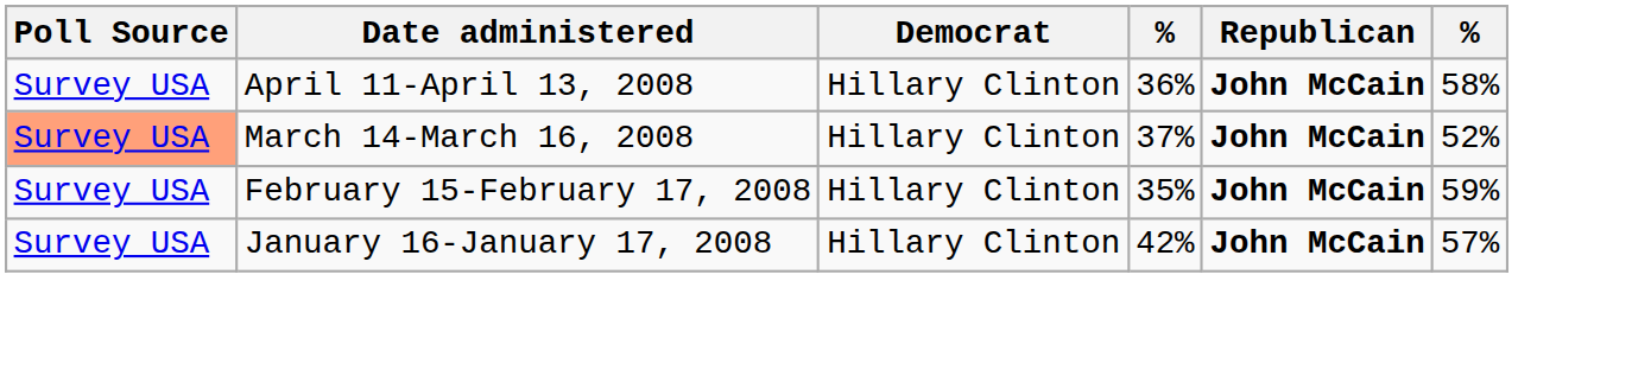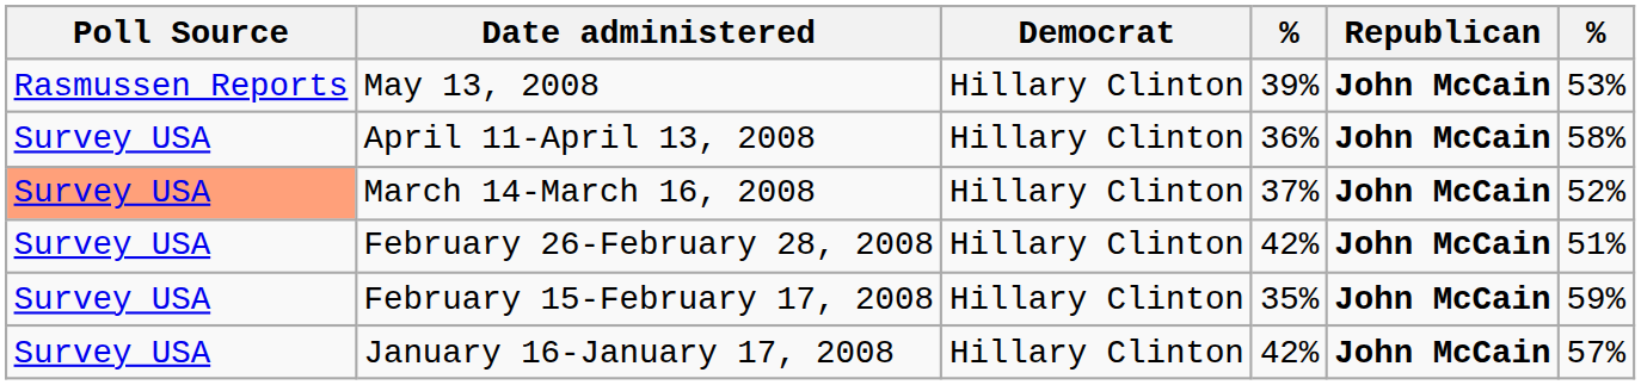 <table class="wikitable">
 <tr valign=bottom>
 <th>Poll Source</th>
 <th>Date administered</th>
 <th>Democrat</th>
 <th>%</th>
 <th>Republican</th>
 <th>%</th>
+</tr>
+<tr>
+<td><a href='#'>Rasmussen Reports</a></td>
+<td>May 13, 2008</td>
+<td>Hillary Clinton</td>
+<td>39%</td>
+<td><strong>John McCain</strong></td>
+<td>53%</td>
 </tr>
 <tr>
 <td><a href='#'>Survey USA</a></td>
 <td>April 11-April 13, 2008</td>
 <td>Hillary Clinton</td>
 <td>36%</td>
 <td><strong>John McCain</strong></td>
 <td>58%</td>
 </tr>
 <tr>
 <td style="background: lightsalmon;"><a href='#'>Survey USA</a></td>
 <td>March 14-March 16, 2008</td>
 <td>Hillary Clinton</td>
 <td>37%</td>
 <td><strong>John McCain</strong></td>
 <td>52%</td>
 </tr>
 <tr>
 <td><a href='#'>Survey USA</a></td>
+<td>February 26-February 28, 2008</td>
+<td>Hillary Clinton</td>
+<td>42%</td>
+<td><strong>John McCain</strong></td>
+<td>51%</td>
+</tr>
+<tr>
+<td><a href='#'>Survey USA</a></td>
 <td>February 15-February 17, 2008</td>
 <td>Hillary Clinton</td>
 <td>35%</td>
 <td><strong>John McCain</strong></td>
 <td>59%</td>
 </tr>
 <tr>
 <td><a href='#'>Survey USA</a></td>
 <td>January 16-January 17, 2008</td>
 <td>Hillary Clinton</td>
 <td>42%</td>
 <td><strong>John McCain</strong></td>
 <td>57%</td>
 </tr>
 </table>
